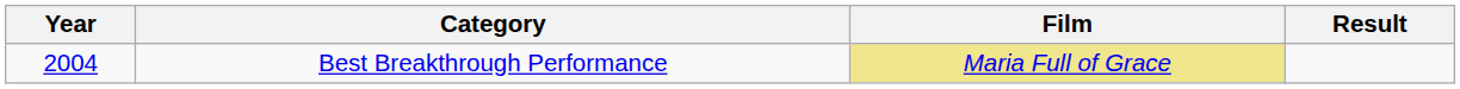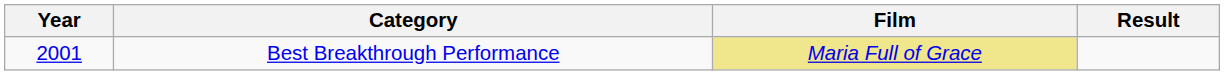 <table class="wikitable" width=60%>
 <tr>
 <th>Year</th>
 <th>Category</th>
 <th>Film</th>
 <th>Result</th>
 </tr>
 <tr>
-<td style="text-align:center;"><a href='#'>2004</a></td>
+<td style="text-align:center;"><a href='#'>2001</a></td>
 <td style="text-align:center;"><a href='#'>Best Breakthrough Performance</a></td>
 <td style="background: khaki; text-align:center;"><em><a href='#'>Maria Full of Grace</a></em></td>
 <td></td>
 </tr>
 </table>
